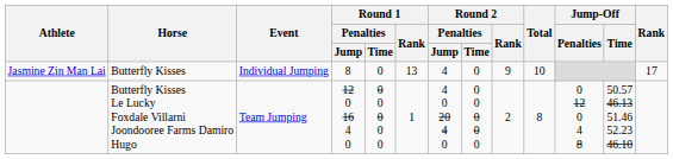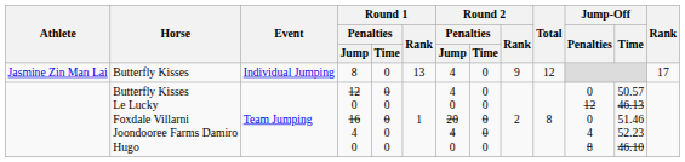 <table class="wikitable" border="1" style="font-size:90%">
 <tr>
 <th rowspan=3>Athlete</th>
 <th rowspan=3>Horse</th>
 <th rowspan=3>Event</th>
 <th colspan=3>Round 1</th>
 <th colspan=3>Round 2</th>
 <th rowspan=3>Total</th>
 <th colspan=2>Jump-Off</th>
 <th rowspan=3>Rank</th>
 </tr>
 <tr>
 <th colspan=2>Penalties</th>
 <th rowspan=2>Rank</th>
 <th colspan=2>Penalties</th>
 <th rowspan=2>Rank</th>
 <th rowspan=2>Penalties</th>
 <th rowspan=2>Time</th>
 </tr>
 <tr>
 <th>Jump</th>
 <th>Time</th>
 <th>Jump</th>
 <th>Time</th>
 </tr>
 <tr>
 <td><a href='#'>Jasmine Zin Man Lai</a></td>
 <td>Butterfly Kisses</td>
 <td><a href='#'>Individual Jumping</a></td>
 <td align=center>8</td>
 <td align=center>0</td>
 <td align=center>13</td>
 <td align=center>4</td>
 <td align=center>0</td>
 <td align=center>9</td>
-<td align=center>10</td>
+<td align=center>12</td>
 <td colspan=2 bgcolor=#DCDCDC></td>
 <td align=center>17</td>
 </tr>
 <tr>
 <td><br><br><br><br></td>
 <td>Butterfly Kisses<br>Le Lucky<br>Foxdale Villarni<br>Joondooree Farms Damiro<br>Hugo</td>
 <td><a href='#'>Team Jumping</a></td>
 <td align=center><s>12</s><br>0<br><s>16</s><br>4<br>0</td>
 <td align=center><s>0</s><br>0<br><s>0</s><br>0<br>0</td>
 <td align=center>1</td>
 <td align=center>4<br>0<br><s>20</s><br><s>4</s><br>0</td>
 <td align=center>0<br>0<br><s>0</s><br><s>0</s><br>0</td>
 <td align=center>2</td>
 <td align=center>8</td>
 <td align=center>0<br><s>12</s><br>0<br>4<br><s>8</s></td>
 <td align=center>50.57<br><s>46.13</s><br>51.46<br>52.23<br><s>46.10</s></td>
 <td align=center></td>
 </tr>
 </table>
